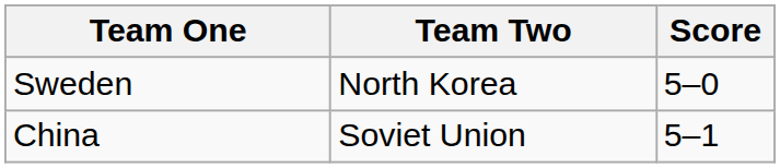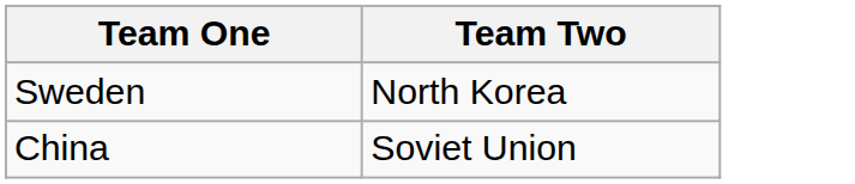 <table class="wikitable">
 <tr>
 <th width=150>Team One</th>
 <th width=150>Team Two</th>
-<th width=50>Score</th>
 </tr>
 <tr>
 <td>Sweden</td>
 <td>North Korea</td>
-<td>5–0</td>
 </tr>
 <tr>
 <td>China</td>
 <td>Soviet Union</td>
-<td>5–1</td>
 </tr>
 </table>
